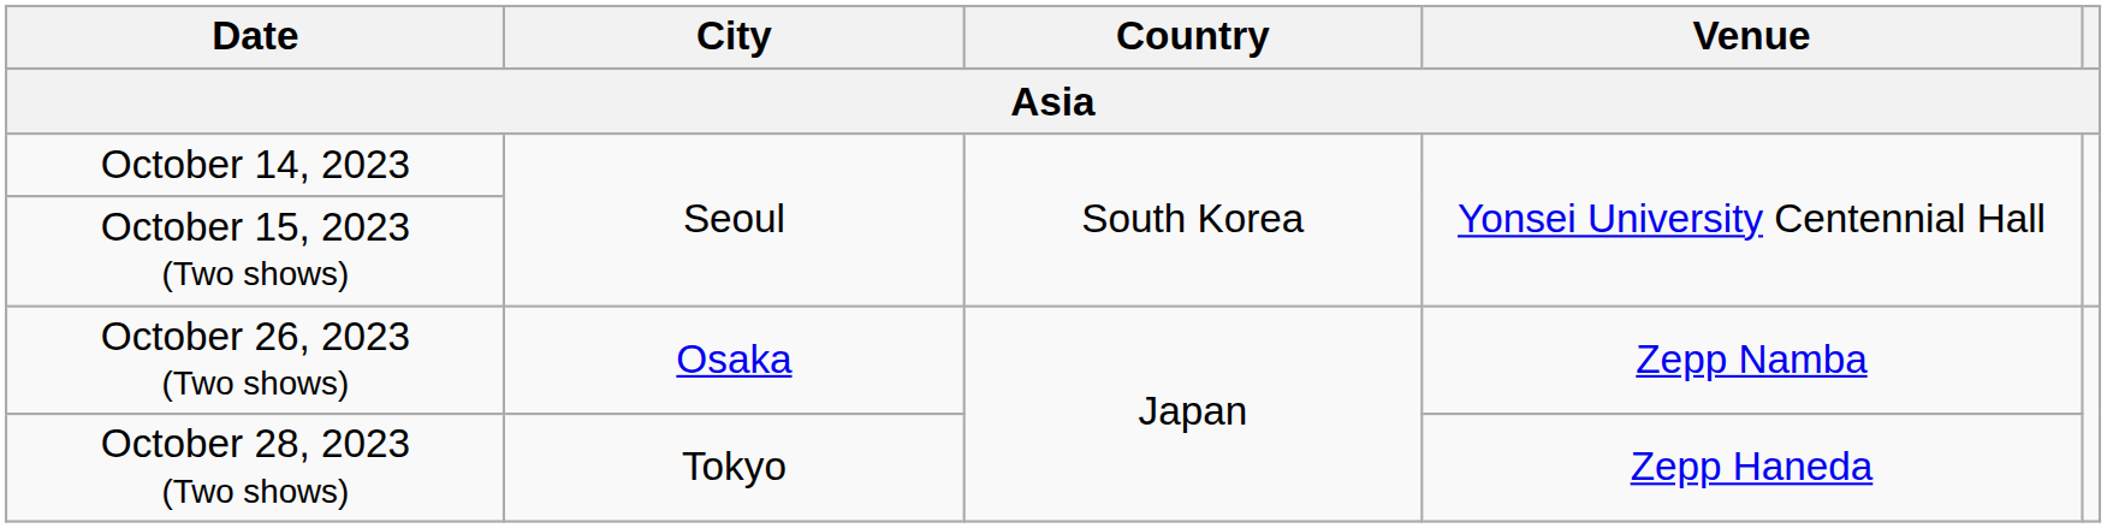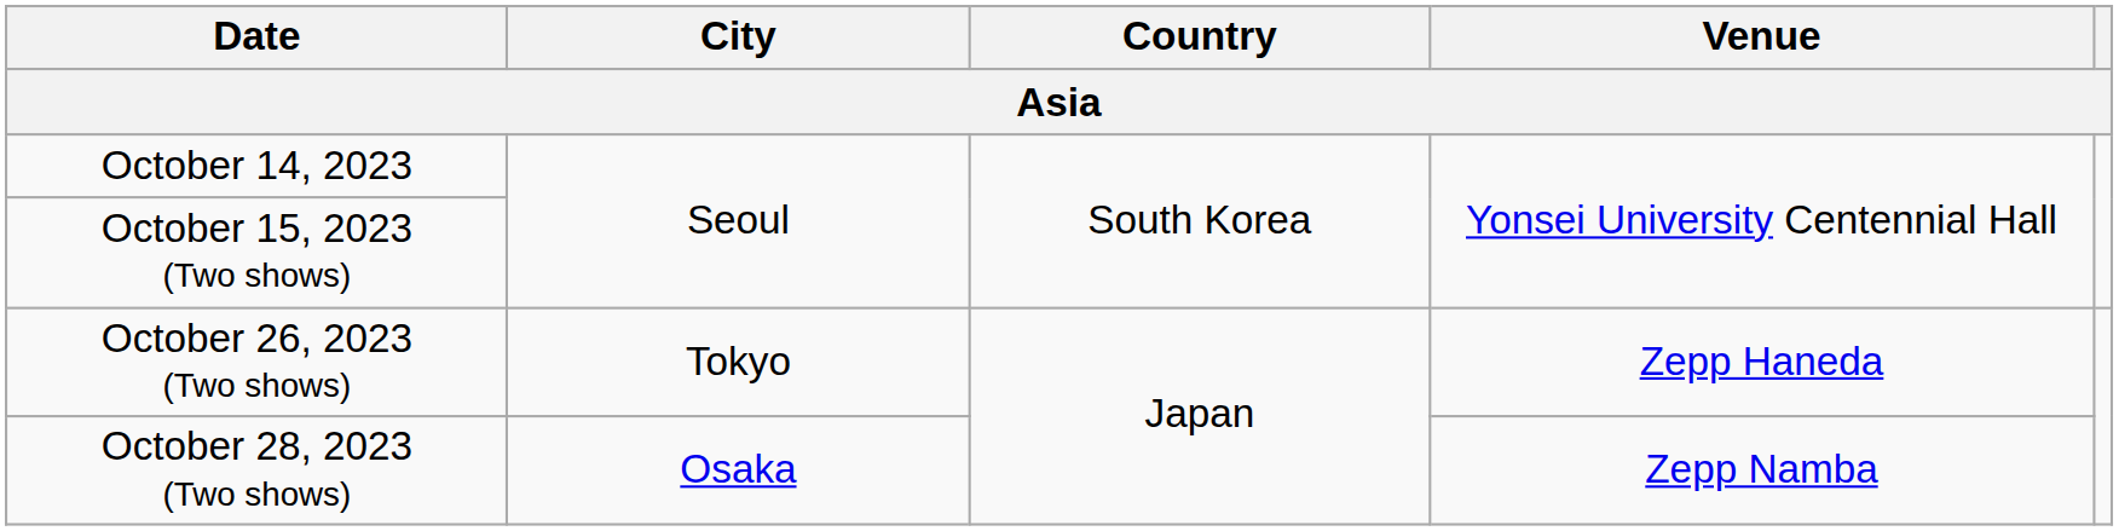 <table class="wikitable plainrowheaders" style="text-align:center;">
 <tr>
 <th scope="col" style="width:12em;">Date</th>
 <th scope="col" style="width:11em;">City</th>
 <th scope="col" style="width:11em;">Country</th>
 <th scope="col" style="width:16em;">Venue</th>
 <th></th>
 </tr>
 <tr>
 <th colspan="5">Asia</th>
 </tr>
 <tr>
 <td>October 14, 2023</td>
 <td rowspan="2">Seoul</td>
 <td rowspan="2">South Korea</td>
 <td rowspan="2"><a href='#'>Yonsei University</a> Centennial Hall</td>
 <td rowspan="2"></td>
 </tr>
 <tr>
 <td>October 15, 2023 <br><small>(Two shows)</small></td>
 </tr>
 <tr>
 <td>October 26, 2023 <br><small>(Two shows)</small></td>
-<td><a href='#'>Osaka</a></td>
+<td>Tokyo</td>
 <td rowspan="2">Japan</td>
-<td><a href='#'>Zepp Namba</a></td>
+<td><a href='#'>Zepp Haneda</a></td>
 <td rowspan="2"></td>
 </tr>
 <tr>
 <td>October 28, 2023 <br><small>(Two shows)</small></td>
-<td>Tokyo</td>
-<td><a href='#'>Zepp Haneda</a></td>
+<td><a href='#'>Osaka</a></td>
+<td><a href='#'>Zepp Namba</a></td>
 </tr>
 </table>
